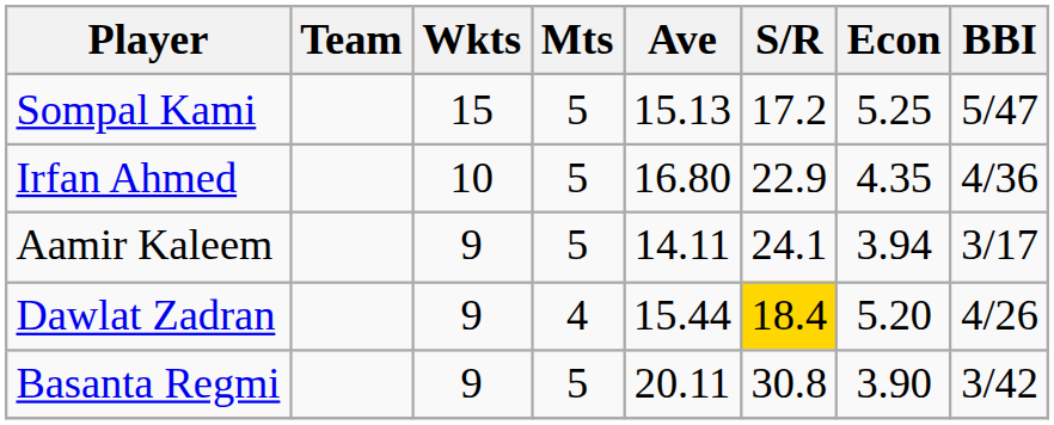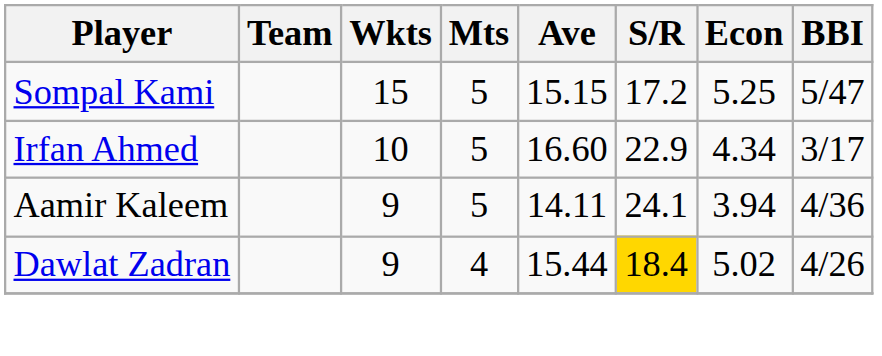 <table class="wikitable" style="text-align:center;">
 <tr>
 <th>Player</th>
 <th>Team</th>
 <th>Wkts</th>
 <th>Mts</th>
 <th>Ave</th>
 <th>S/R</th>
 <th>Econ</th>
 <th>BBI</th>
 </tr>
 <tr>
 <td style="text-align:left;"><a href='#'>Sompal Kami</a></td>
 <td style="text-align:left;"></td>
 <td>15</td>
 <td>5</td>
-<td>15.13</td>
+<td>15.15</td>
 <td>17.2</td>
 <td>5.25</td>
 <td>5/47</td>
 </tr>
 <tr>
 <td style="text-align:left;"><a href='#'>Irfan Ahmed</a></td>
 <td style="text-align:left;"></td>
 <td>10</td>
 <td>5</td>
-<td>16.80</td>
+<td>16.60</td>
 <td>22.9</td>
-<td>4.35</td>
-<td>4/36</td>
+<td>4.34</td>
+<td>3/17</td>
 </tr>
 <tr>
 <td style="text-align:left;">Aamir Kaleem</td>
 <td style="text-align:left;"></td>
 <td>9</td>
 <td>5</td>
 <td>14.11</td>
 <td>24.1</td>
 <td>3.94</td>
-<td>3/17</td>
+<td>4/36</td>
 </tr>
 <tr>
 <td style="text-align:left;"><a href='#'>Dawlat Zadran</a></td>
 <td style="text-align:left;"></td>
 <td>9</td>
 <td>4</td>
 <td>15.44</td>
 <td style="background: gold;">18.4</td>
-<td>5.20</td>
+<td>5.02</td>
 <td>4/26</td>
-</tr>
-<tr>
-<td style="text-align:left;"><a href='#'>Basanta Regmi</a></td>
-<td style="text-align:left;"></td>
-<td>9</td>
-<td>5</td>
-<td>20.11</td>
-<td>30.8</td>
-<td>3.90</td>
-<td>3/42</td>
 </tr>
 <tr>
 </tr>
 </table>
